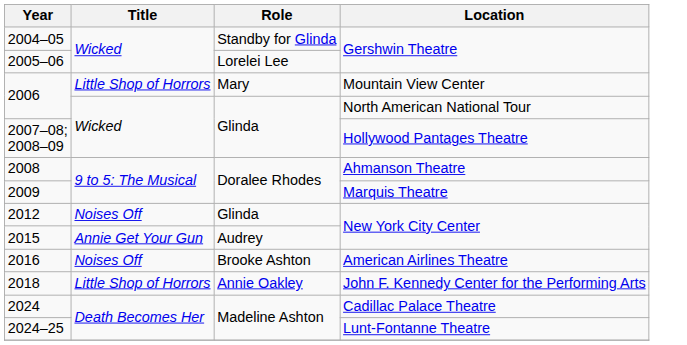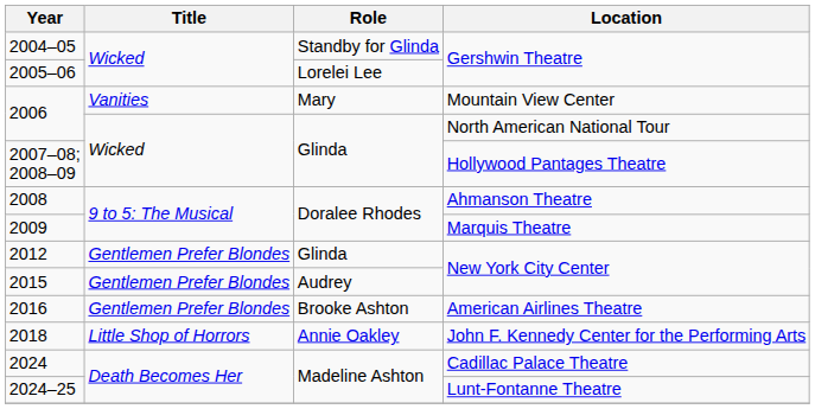 <table class="wikitable sortable">
 <tr>
 <th>Year</th>
 <th>Title</th>
 <th>Role</th>
 <th>Location</th>
 </tr>
 <tr>
 <td>2004–05</td>
 <td rowspan=2><em><a href='#'>Wicked</a></em></td>
 <td>Standby for <a href='#'>Glinda</a></td>
 <td rowspan=2><a href='#'>Gershwin Theatre</a></td>
 </tr>
 <tr>
 <td>2005–06</td>
 <td>Lorelei Lee</td>
 </tr>
 <tr>
 <td rowspan=2>2006</td>
-<td><em><a href='#'>Little Shop of Horrors</a></em></td>
+<td><em><a href='#'>Vanities</a></em></td>
 <td>Mary</td>
 <td>Mountain View Center</td>
 </tr>
 <tr>
 <td rowspan=2><em>Wicked</em></td>
 <td rowspan=2>Glinda</td>
 <td>North American National Tour</td>
 </tr>
 <tr>
 <td>2007–08;<br>2008–09</td>
 <td><a href='#'>Hollywood Pantages Theatre</a></td>
 </tr>
 <tr>
 <td>2008</td>
 <td rowspan=2><em><a href='#'>9 to 5: The Musical</a></em></td>
 <td rowspan=2>Doralee Rhodes</td>
 <td><a href='#'>Ahmanson Theatre</a></td>
 </tr>
 <tr>
 <td>2009</td>
 <td><a href='#'>Marquis Theatre</a></td>
 </tr>
 <tr>
 <td>2012</td>
-<td><em><a href='#'>Noises Off</a></em></td>
+<td><em><a href='#'>Gentlemen Prefer Blondes</a></em></td>
 <td>Glinda</td>
 <td rowspan=2><a href='#'>New York City Center</a></td>
 </tr>
 <tr>
 <td>2015</td>
-<td><em><a href='#'>Annie Get Your Gun</a></em></td>
+<td><em><a href='#'>Gentlemen Prefer Blondes</a></em></td>
 <td>Audrey</td>
 </tr>
 <tr>
 <td>2016</td>
-<td><em><a href='#'>Noises Off</a></em></td>
+<td><em><a href='#'>Gentlemen Prefer Blondes</a></em></td>
 <td>Brooke Ashton</td>
 <td><a href='#'>American Airlines Theatre</a></td>
 </tr>
 <tr>
 <td>2018</td>
 <td><em><a href='#'>Little Shop of Horrors</a></em></td>
 <td><a href='#'>Annie Oakley</a></td>
 <td><a href='#'>John F. Kennedy Center for the Performing Arts</a></td>
 </tr>
 <tr>
 <td>2024</td>
 <td rowspan=2><em><a href='#'>Death Becomes Her</a></em></td>
 <td rowspan=2>Madeline Ashton</td>
 <td><a href='#'>Cadillac Palace Theatre</a></td>
 </tr>
 <tr>
 <td>2024–25</td>
 <td><a href='#'>Lunt-Fontanne Theatre</a></td>
 </tr>
 <tr>
 </tr>
 </table>
